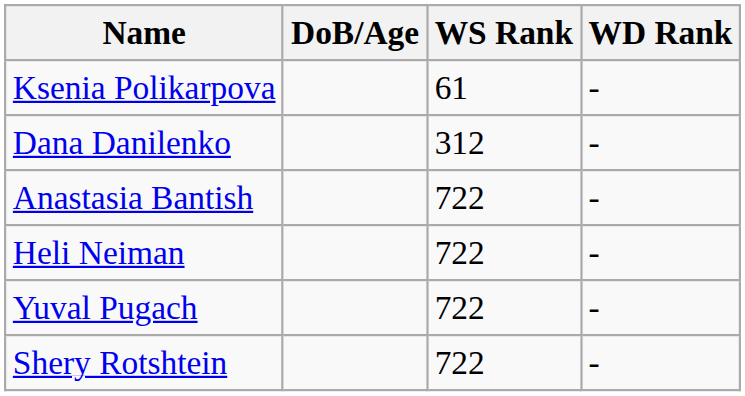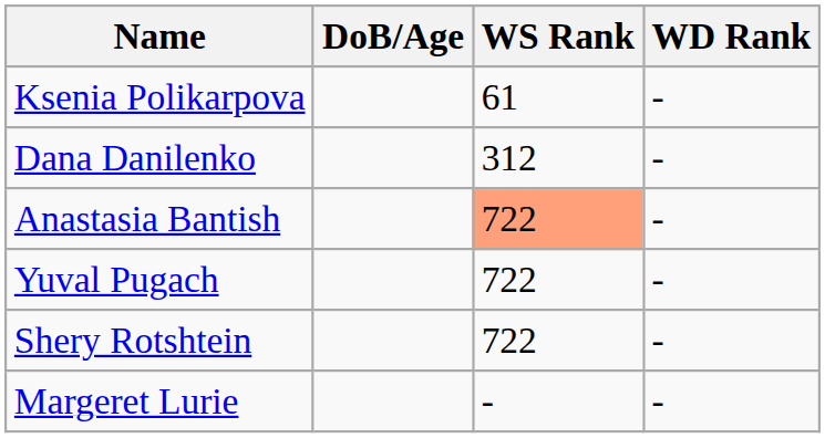 <table class="wikitable" style="text-align: left; font-size:95%;">
 <tr>
 <th>Name</th>
 <th>DoB/Age</th>
 <th>WS Rank</th>
 <th>WD Rank</th>
 </tr>
 <tr>
 <td><a href='#'>Ksenia Polikarpova</a></td>
 <td></td>
 <td>61</td>
 <td>-</td>
 </tr>
 <tr>
 <td><a href='#'>Dana Danilenko</a></td>
 <td></td>
 <td>312</td>
 <td>-</td>
 </tr>
 <tr>
 <td><a href='#'>Anastasia Bantish</a></td>
 <td></td>
-<td>722</td>
-<td>-</td>
-</tr>
-<tr>
-<td><a href='#'>Heli Neiman</a></td>
-<td></td>
-<td>722</td>
+<td style="background: lightsalmon;">722</td>
 <td>-</td>
 </tr>
 <tr>
 <td><a href='#'>Yuval Pugach</a></td>
 <td></td>
 <td>722</td>
 <td>-</td>
 </tr>
 <tr>
 <td><a href='#'>Shery Rotshtein</a></td>
 <td></td>
 <td>722</td>
 <td>-</td>
 </tr>
+<tr>
+<td><a href='#'>Margeret Lurie</a></td>
+<td></td>
+<td>-</td>
+<td>-</td>
+</tr>
 </table>
